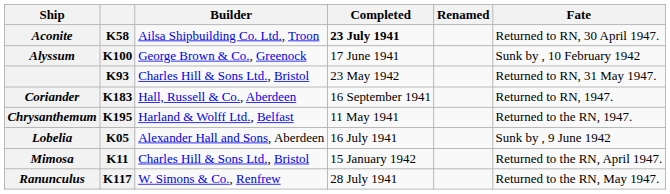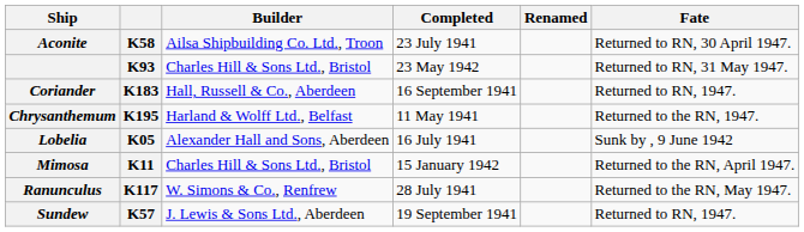 <table class="wikitable plainrowheaders">
 <tr>
 <th scope="col">Ship</th>
 <th scope="col"></th>
 <th scope="col">Builder</th>
 <th scope="col">Completed</th>
 <th scope="col">Renamed</th>
 <th scope="col">Fate</th>
 </tr>
 <tr>
 <th scope="row"><em>Aconite</em></th>
 <th scope="row">K58</th>
 <td><a href='#'>Ailsa Shipbuilding Co. Ltd.</a>, <a href='#'>Troon</a></td>
-<td><strong>23 July 1941</strong></td>
+<td>23 July 1941</td>
 <td></td>
 <td>Returned to RN, 30 April 1947.</td>
-</tr>
-<tr>
-<th scope="row"><em>Alyssum</em></th>
-<th scope="row">K100</th>
-<td><a href='#'>George Brown & Co.</a>, <a href='#'>Greenock</a></td>
-<td>17 June 1941</td>
-<td></td>
-<td>Sunk by , 10 February 1942</td>
 </tr>
 <tr>
 <th scope="row"></th>
 <th scope="row">K93</th>
 <td><a href='#'>Charles Hill & Sons Ltd.</a>, <a href='#'>Bristol</a></td>
 <td>23 May 1942</td>
 <td></td>
 <td>Returned to RN, 31 May 1947.</td>
 </tr>
 <tr>
 <th scope="row"><em>Coriander</em></th>
 <th scope="row">K183</th>
 <td><a href='#'>Hall, Russell & Co.</a>, <a href='#'>Aberdeen</a></td>
 <td>16 September 1941</td>
 <td></td>
 <td>Returned to RN, 1947.</td>
 </tr>
 <tr>
 <th scope="row"><em>Chrysanthemum</em></th>
 <th scope="row">K195</th>
 <td><a href='#'>Harland & Wolff Ltd.</a>, <a href='#'>Belfast</a></td>
 <td>11 May 1941</td>
 <td></td>
 <td>Returned to the RN, 1947.</td>
 </tr>
 <tr>
 <th scope="row"><em>Lobelia</em></th>
 <th scope="row">K05</th>
 <td><a href='#'>Alexander Hall and Sons</a>, Aberdeen</td>
 <td>16 July 1941</td>
 <td></td>
 <td>Sunk by , 9 June 1942</td>
 </tr>
 <tr>
 <th scope="row"><em>Mimosa</em></th>
 <th scope="row">K11</th>
 <td><a href='#'>Charles Hill & Sons Ltd.</a>, <a href='#'>Bristol</a></td>
 <td>15 January 1942</td>
 <td></td>
 <td>Returned to the RN, April 1947.</td>
 </tr>
 <tr>
 <th scope="row"><em>Ranunculus</em></th>
 <th scope="row">K117</th>
 <td><a href='#'>W. Simons & Co.</a>, <a href='#'>Renfrew</a></td>
 <td>28 July 1941</td>
 <td></td>
 <td>Returned to the RN, May 1947.</td>
 </tr>
+<tr>
+<th scope="row"><em>Sundew</em></th>
+<th scope="row">K57</th>
+<td><a href='#'>J. Lewis & Sons Ltd.</a>, Aberdeen</td>
+<td>19 September 1941</td>
+<td></td>
+<td>Returned to RN, 1947.</td>
+</tr>
 </table>
